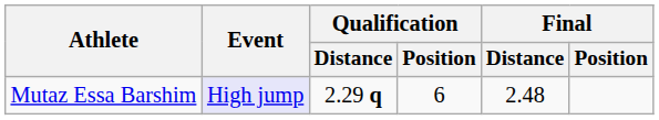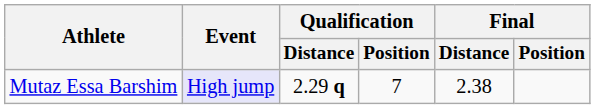 <table class=wikitable style="font-size:90%">
 <tr>
 <th rowspan="2">Athlete</th>
 <th rowspan="2">Event</th>
 <th colspan="2">Qualification</th>
 <th colspan="2">Final</th>
 </tr>
 <tr style="font-size:95%">
 <th>Distance</th>
 <th>Position</th>
 <th>Distance</th>
 <th>Position</th>
 </tr>
 <tr align=center>
 <td align=left><a href='#'>Mutaz Essa Barshim</a></td>
 <td align=left style="background: lavender;"><a href='#'>High jump</a></td>
 <td>2.29 <strong>q</strong></td>
-<td>6</td>
-<td>2.48</td>
+<td>7</td>
+<td>2.38</td>
 <td></td>
 </tr>
 </table>
